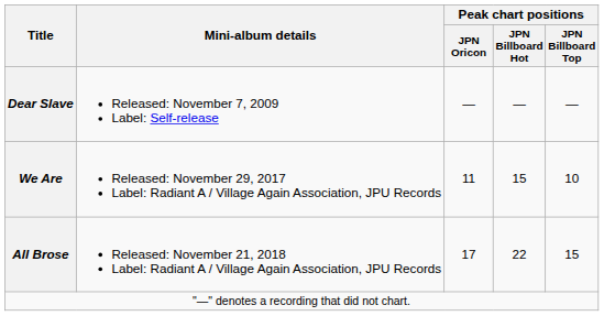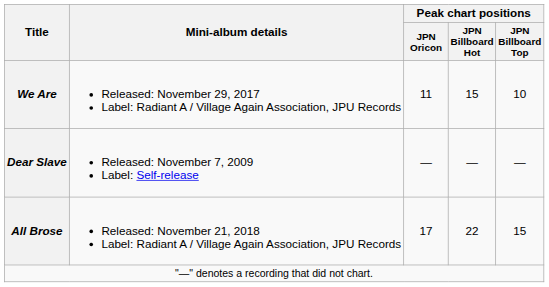 <table class="wikitable plainrowheaders">
 <tr>
 <th scope="col" rowspan="2">Title</th>
 <th scope="col" rowspan="2">Mini-album details</th>
 <th scope="col" colspan="3">Peak chart positions</th>
 </tr>
 <tr>
 <th scope="col" style="width:4em;font-size:85%">JPN<br>Oricon<br></th>
 <th scope="col" style="width:4em;font-size:85%">JPN<br>Billboard<br>Hot<br></th>
 <th scope="col" style="width:4em;font-size:85%">JPN<br>Billboard<br>Top<br></th>
 </tr>
 <tr>
+<th scope="row"><em>We Are</em></th>
+<td><br><ul><li>Released: November 29, 2017</li><li>Label: Radiant A / Village Again Association, JPU Records</li></ul></td>
+<td align="center">11</td>
+<td align="center">15</td>
+<td align="center">10</td>
+</tr>
+<tr>
 <th scope="row"><em>Dear Slave</em></th>
 <td><br><ul><li>Released: November 7, 2009</li><li>Label: <a href='#'>Self-release</a></li></ul></td>
 <td align="center">—</td>
 <td align="center">—</td>
 <td align="center">—</td>
-</tr>
-<tr>
-<th scope="row"><em>We Are</em></th>
-<td><br><ul><li>Released: November 29, 2017</li><li>Label: Radiant A / Village Again Association, JPU Records</li></ul></td>
-<td align="center">11</td>
-<td align="center">15</td>
-<td align="center">10</td>
 </tr>
 <tr>
 <th scope="row"><em>All Brose</em></th>
 <td><br><ul><li>Released: November 21, 2018</li><li>Label: Radiant A / Village Again Association, JPU Records</li></ul></td>
 <td align="center">17</td>
 <td align="center">22</td>
 <td align="center">15</td>
 </tr>
 <tr>
 <td align="center" colspan="5" style="font-size:90%">"—" denotes a recording that did not chart.</td>
 </tr>
 </table>
